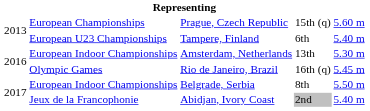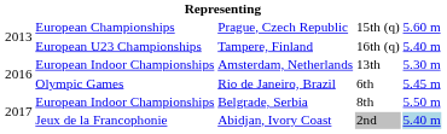 <table>
 <tr>
 <th colspan="6">Representing </th>
 </tr>
 <tr>
 <td rowspan=2>2013</td>
 <td><a href='#'>European Championships</a></td>
 <td><a href='#'>Prague, Czech Republic</a></td>
 <td>15th (q)</td>
 <td><a href='#'>5.60 m</a></td>
 </tr>
 <tr>
 <td><a href='#'>European U23 Championships</a></td>
 <td><a href='#'>Tampere, Finland</a></td>
-<td>6th</td>
+<td>16th (q)</td>
 <td><a href='#'>5.40 m</a></td>
 </tr>
 <tr>
 <td rowspan=2>2016</td>
 <td><a href='#'>European Indoor Championships</a></td>
 <td><a href='#'>Amsterdam, Netherlands</a></td>
 <td>13th</td>
 <td><a href='#'>5.30 m</a></td>
 </tr>
 <tr>
 <td><a href='#'>Olympic Games</a></td>
 <td><a href='#'>Rio de Janeiro, Brazil</a></td>
-<td>16th (q)</td>
+<td>6th</td>
 <td><a href='#'>5.45 m</a></td>
 </tr>
 <tr>
 <td rowspan=2>2017</td>
 <td><a href='#'>European Indoor Championships</a></td>
 <td><a href='#'>Belgrade, Serbia</a></td>
 <td>8th</td>
 <td><a href='#'>5.50 m</a></td>
 </tr>
 <tr>
 <td><a href='#'>Jeux de la Francophonie</a></td>
 <td><a href='#'>Abidjan, Ivory Coast</a></td>
 <td bgcolor=silver>2nd</td>
-<td><a href='#'>5.40 m</a></td>
+<td style="background: lightblue;"><a href='#'>5.40 m</a></td>
 </tr>
 </table>
